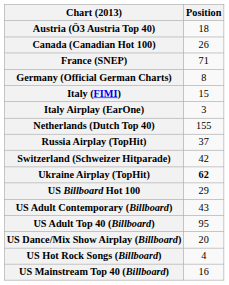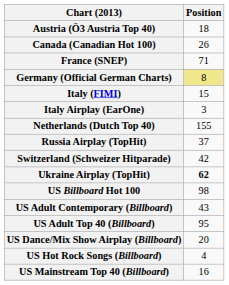 <table class="wikitable sortable plainrowheaders" style="text-align:center">
 <tr>
 <th>Chart (2013)</th>
 <th>Position</th>
 </tr>
 <tr>
 <th scope="row">Austria (Ö3 Austria Top 40)</th>
 <td style="text-align:center;">18</td>
 </tr>
 <tr>
 <th scope="row">Canada (Canadian Hot 100)</th>
 <td style="text-align:center;">26</td>
 </tr>
 <tr>
 <th scope="row">France (SNEP)</th>
 <td style="text-align:center;">71</td>
 </tr>
 <tr>
 <th scope="row">Germany (Official German Charts)</th>
-<td style="text-align:center;">8</td>
+<td style="background: khaki; text-align:center;">8</td>
 </tr>
 <tr>
 <th scope="row">Italy (<a href='#'>FIMI</a>)</th>
 <td style="text-align:center;">15</td>
 </tr>
 <tr>
 <th scope="row">Italy Airplay (EarOne)</th>
 <td>3</td>
 </tr>
 <tr>
 <th scope="row">Netherlands (Dutch Top 40)</th>
 <td>155</td>
 </tr>
 <tr>
 <th scope="row">Russia Airplay (TopHit)</th>
 <td style="text-align:center;">37</td>
 </tr>
 <tr>
 <th scope="row">Switzerland (Schweizer Hitparade)</th>
 <td style="text-align:center;">42</td>
 </tr>
 <tr>
 <th scope="row">Ukraine Airplay (TopHit)</th>
 <td style="text-align:center;"><strong>62</strong></td>
 </tr>
 <tr>
 <th scope="row">US <em>Billboard</em> Hot 100</th>
-<td style="text-align:center;">29</td>
+<td style="text-align:center;">98</td>
 </tr>
 <tr>
 <th scope="row">US Adult Contemporary (<em>Billboard</em>)</th>
 <td style="text-align:center;">43</td>
 </tr>
 <tr>
 <th scope="row">US Adult Top 40 (<em>Billboard</em>)</th>
 <td style="text-align:center;">95</td>
 </tr>
 <tr>
 <th scope="row">US Dance/Mix Show Airplay (<em>Billboard</em>)</th>
 <td style="text-align:center;">20</td>
 </tr>
 <tr>
 <th scope="row">US Hot Rock Songs (<em>Billboard</em>)</th>
 <td style="text-align:center;">4</td>
 </tr>
 <tr>
 <th scope="row">US Mainstream Top 40 (<em>Billboard</em>)</th>
 <td style="text-align:center;">16</td>
 </tr>
 </table>
